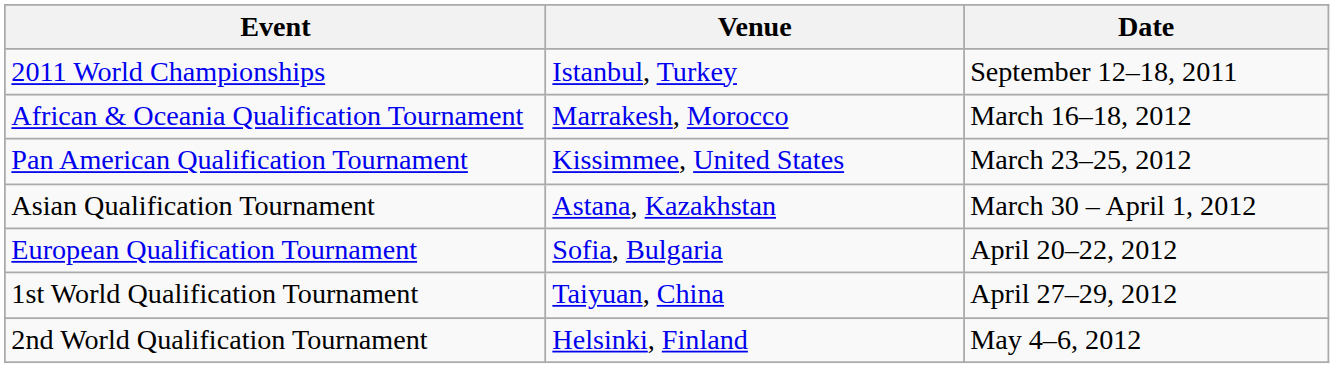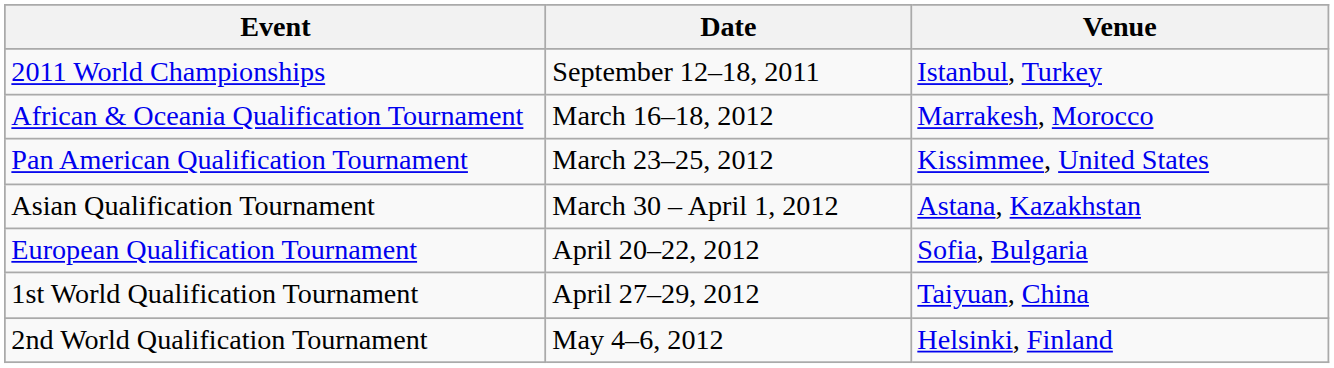 <table class="wikitable">
 <tr>
 <th width=300>Event</th>
+<th width=200>Date</th>
 <th width=230>Venue</th>
-<th width=200>Date</th>
 </tr>
 <tr>
 <td><a href='#'>2011 World Championships</a></td>
+<td>September 12–18, 2011</td>
 <td> <a href='#'>Istanbul</a>, <a href='#'>Turkey</a></td>
-<td>September 12–18, 2011</td>
 </tr>
 <tr>
 <td><a href='#'>African & Oceania Qualification Tournament</a></td>
+<td>March 16–18, 2012</td>
 <td> <a href='#'>Marrakesh</a>, <a href='#'>Morocco</a></td>
-<td>March 16–18, 2012</td>
 </tr>
 <tr>
 <td><a href='#'>Pan American Qualification Tournament</a></td>
+<td>March 23–25, 2012</td>
 <td> <a href='#'>Kissimmee</a>, <a href='#'>United States</a></td>
-<td>March 23–25, 2012</td>
 </tr>
 <tr>
 <td>Asian Qualification Tournament</td>
+<td>March 30 – April 1, 2012</td>
 <td> <a href='#'>Astana</a>, <a href='#'>Kazakhstan</a></td>
-<td>March 30 – April 1, 2012</td>
 </tr>
 <tr>
 <td><a href='#'>European Qualification Tournament</a></td>
+<td>April 20–22, 2012</td>
 <td> <a href='#'>Sofia</a>, <a href='#'>Bulgaria</a></td>
-<td>April 20–22, 2012</td>
 </tr>
 <tr>
 <td>1st World Qualification Tournament</td>
+<td>April 27–29, 2012</td>
 <td> <a href='#'>Taiyuan</a>, <a href='#'>China</a></td>
-<td>April 27–29, 2012</td>
 </tr>
 <tr>
 <td>2nd World Qualification Tournament</td>
+<td>May 4–6, 2012</td>
 <td> <a href='#'>Helsinki</a>, <a href='#'>Finland</a></td>
-<td>May 4–6, 2012</td>
 </tr>
 </table>
